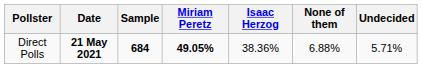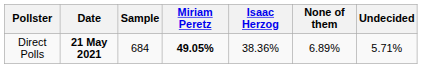 <table class=wikitable style=text-align:center>
 <tr>
 <th>Pollster</th>
 <th>Date</th>
 <th>Sample</th>
 <th><a href='#'>Miriam Peretz</a></th>
 <th><a href='#'>Isaac Herzog</a></th>
 <th>None of them</th>
 <th>Undecided</th>
 </tr>
 <tr>
 <td>Direct Polls</td>
 <td><strong>21 May 2021</strong></td>
-<td><strong>684</strong></td>
+<td>684</td>
 <td><strong>49.05%</strong></td>
 <td>38.36%</td>
-<td>6.88%</td>
+<td>6.89%</td>
 <td>5.71%</td>
 </tr>
 </table>
